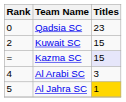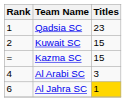 <table class="wikitable">
 <tr>
 <th>Rank</th>
 <th>Team Name</th>
 <th>Titles</th>
 </tr>
 <tr>
-<td>0</td>
+<td>1</td>
 <td><a href='#'>Qadsia SC</a></td>
 <td>23</td>
 </tr>
 <tr>
 <td>2</td>
 <td><a href='#'>Kuwait SC</a></td>
 <td>15</td>
 </tr>
 <tr>
 <td>=</td>
 <td><a href='#'>Kazma SC</a></td>
-<td style="background: lavender;">15</td>
+<td>15</td>
 </tr>
 <tr>
 <td>4</td>
 <td><a href='#'>Al Arabi SC</a></td>
 <td>3</td>
 </tr>
 <tr>
-<td>5</td>
+<td>6</td>
 <td><a href='#'>Al Jahra SC</a></td>
 <td style="background: gold;">1</td>
 </tr>
 <tr>
 </tr>
 </table>
